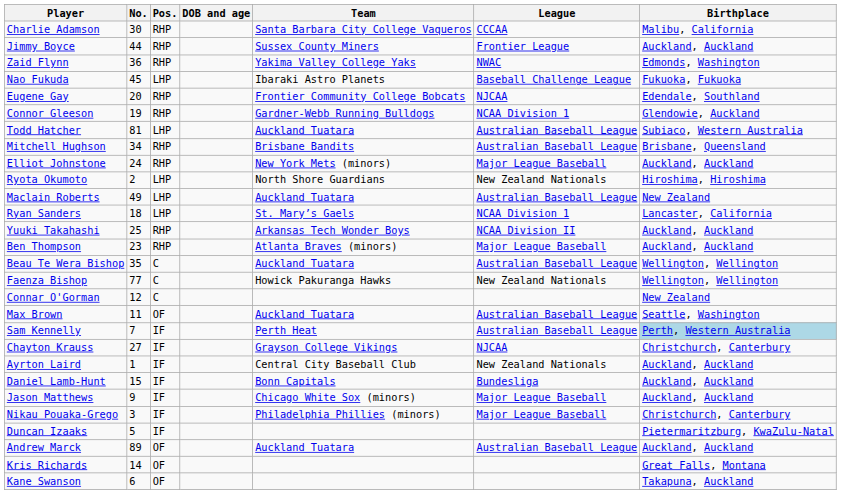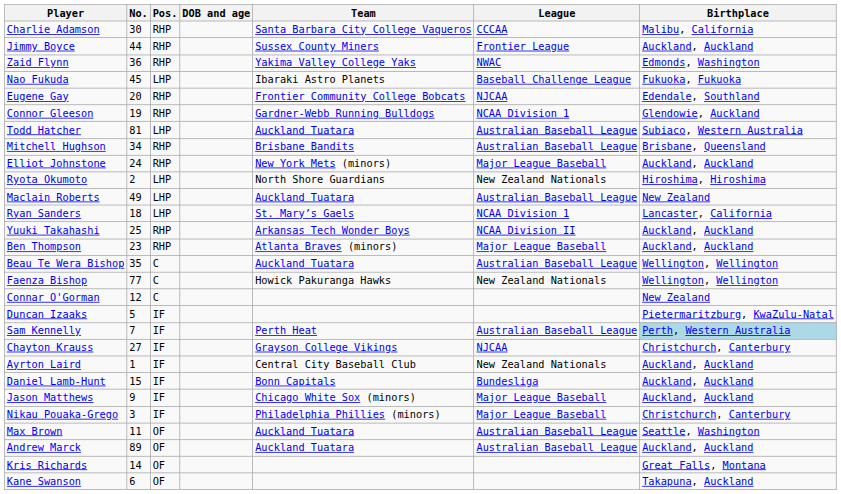 <table class="wikitable sortable" style="white-space:nowrap;">
 <tr>
 <th>Player</th>
 <th>No.</th>
 <th>Pos.</th>
 <th>DOB and age</th>
 <th>Team</th>
 <th>League</th>
 <th>Birthplace</th>
 </tr>
 <tr>
 <td><a href='#'>Charlie Adamson</a></td>
 <td>30</td>
 <td>RHP</td>
 <td></td>
 <td> <a href='#'>Santa Barbara City College Vaqueros</a></td>
 <td><a href='#'>CCCAA</a></td>
 <td> <a href='#'>Malibu</a>, <a href='#'>California</a></td>
 </tr>
 <tr>
 <td><a href='#'>Jimmy Boyce</a></td>
 <td>44</td>
 <td>RHP</td>
 <td></td>
 <td> <a href='#'>Sussex County Miners</a></td>
 <td><a href='#'>Frontier League</a></td>
 <td> <a href='#'>Auckland</a>, <a href='#'>Auckland</a></td>
 </tr>
 <tr>
 <td><a href='#'>Zaid Flynn</a></td>
 <td>36</td>
 <td>RHP</td>
 <td></td>
 <td> <a href='#'>Yakima Valley College Yaks</a></td>
 <td><a href='#'>NWAC</a></td>
 <td> <a href='#'>Edmonds</a>, <a href='#'>Washington</a></td>
 </tr>
 <tr>
 <td><a href='#'>Nao Fukuda</a></td>
 <td>45</td>
 <td>LHP</td>
 <td></td>
 <td> Ibaraki Astro Planets</td>
 <td><a href='#'>Baseball Challenge League</a></td>
 <td> <a href='#'>Fukuoka</a>, <a href='#'>Fukuoka</a></td>
 </tr>
 <tr>
 <td><a href='#'>Eugene Gay</a></td>
 <td>20</td>
 <td>RHP</td>
 <td></td>
 <td><a href='#'>Frontier Community College Bobcats</a></td>
 <td><a href='#'>NJCAA</a></td>
 <td> <a href='#'>Edendale</a>, <a href='#'>Southland</a></td>
 </tr>
 <tr>
 <td><a href='#'>Connor Gleeson</a></td>
 <td>19</td>
 <td>RHP</td>
 <td></td>
 <td> <a href='#'>Gardner-Webb Running Bulldogs</a></td>
 <td><a href='#'>NCAA Division 1</a></td>
 <td> <a href='#'>Glendowie</a>, <a href='#'>Auckland</a></td>
 </tr>
 <tr>
 <td><a href='#'>Todd Hatcher</a></td>
 <td>81</td>
 <td>LHP</td>
 <td></td>
 <td> <a href='#'>Auckland Tuatara</a></td>
 <td><a href='#'>Australian Baseball League</a></td>
 <td> <a href='#'>Subiaco</a>, <a href='#'>Western Australia</a></td>
 </tr>
 <tr>
 <td><a href='#'>Mitchell Hughson</a></td>
 <td>34</td>
 <td>RHP</td>
 <td></td>
 <td> <a href='#'>Brisbane Bandits</a></td>
 <td><a href='#'>Australian Baseball League</a></td>
 <td> <a href='#'>Brisbane</a>, <a href='#'>Queensland</a></td>
 </tr>
 <tr>
 <td><a href='#'>Elliot Johnstone</a></td>
 <td>24</td>
 <td>RHP</td>
 <td></td>
 <td> <a href='#'>New York Mets</a> (minors)</td>
 <td><a href='#'>Major League Baseball</a></td>
 <td> <a href='#'>Auckland</a>, <a href='#'>Auckland</a></td>
 </tr>
 <tr>
 <td><a href='#'>Ryota Okumoto</a></td>
 <td>2</td>
 <td>LHP</td>
 <td></td>
 <td> North Shore Guardians</td>
 <td>New Zealand Nationals</td>
 <td> <a href='#'>Hiroshima</a>, <a href='#'>Hiroshima</a></td>
 </tr>
 <tr>
 <td><a href='#'>Maclain Roberts</a></td>
 <td>49</td>
 <td>LHP</td>
 <td></td>
 <td> <a href='#'>Auckland Tuatara</a></td>
 <td><a href='#'>Australian Baseball League</a></td>
 <td> <a href='#'>New Zealand</a></td>
 </tr>
 <tr>
 <td><a href='#'>Ryan Sanders</a></td>
 <td>18</td>
 <td>LHP</td>
 <td></td>
 <td><a href='#'>St. Mary’s Gaels</a></td>
 <td><a href='#'>NCAA Division 1</a></td>
 <td> <a href='#'>Lancaster</a>, <a href='#'>California</a></td>
 </tr>
 <tr>
 <td><a href='#'>Yuuki Takahashi</a></td>
 <td>25</td>
 <td>RHP</td>
 <td></td>
 <td> <a href='#'>Arkansas Tech Wonder Boys</a></td>
 <td><a href='#'>NCAA Division II</a></td>
 <td> <a href='#'>Auckland</a>, <a href='#'>Auckland</a></td>
 </tr>
 <tr>
 <td><a href='#'>Ben Thompson</a></td>
 <td>23</td>
 <td>RHP</td>
 <td></td>
 <td> <a href='#'>Atlanta Braves</a> (minors)</td>
 <td><a href='#'>Major League Baseball</a></td>
 <td> <a href='#'>Auckland</a>, <a href='#'>Auckland</a></td>
 </tr>
 <tr>
 <td><a href='#'>Beau Te Wera Bishop</a></td>
 <td>35</td>
 <td>C</td>
 <td></td>
 <td> <a href='#'>Auckland Tuatara</a></td>
 <td><a href='#'>Australian Baseball League</a></td>
 <td> <a href='#'>Wellington</a>, <a href='#'>Wellington</a></td>
 </tr>
 <tr>
 <td><a href='#'>Faenza Bishop</a></td>
 <td>77</td>
 <td>C</td>
 <td></td>
 <td> Howick Pakuranga Hawks</td>
 <td>New Zealand Nationals</td>
 <td> <a href='#'>Wellington</a>, <a href='#'>Wellington</a></td>
 </tr>
 <tr>
 <td><a href='#'>Connar O'Gorman</a></td>
 <td>12</td>
 <td>C</td>
 <td></td>
 <td></td>
 <td></td>
 <td> <a href='#'>New Zealand</a></td>
 </tr>
 <tr>
-<td><a href='#'>Max Brown</a></td>
-<td>11</td>
-<td>OF</td>
+<td><a href='#'>Duncan Izaaks</a></td>
+<td>5</td>
+<td>IF</td>
 <td></td>
-<td> <a href='#'>Auckland Tuatara</a></td>
-<td><a href='#'>Australian Baseball League</a></td>
-<td> <a href='#'>Seattle</a>, <a href='#'>Washington</a></td>
+<td></td>
+<td></td>
+<td> <a href='#'>Pietermaritzburg</a>, <a href='#'>KwaZulu-Natal</a></td>
 </tr>
 <tr>
 <td><a href='#'>Sam Kennelly</a></td>
 <td>7</td>
 <td>IF</td>
 <td></td>
 <td> <a href='#'>Perth Heat</a></td>
 <td><a href='#'>Australian Baseball League</a></td>
 <td style="background: lightblue;"> <a href='#'>Perth</a>, <a href='#'>Western Australia</a></td>
 </tr>
 <tr>
 <td><a href='#'>Chayton Krauss</a></td>
 <td>27</td>
 <td>IF</td>
 <td></td>
 <td> <a href='#'>Grayson College Vikings</a></td>
 <td><a href='#'>NJCAA</a></td>
 <td> <a href='#'>Christchurch</a>, <a href='#'>Canterbury</a></td>
 </tr>
 <tr>
 <td><a href='#'>Ayrton Laird</a></td>
 <td>1</td>
 <td>IF</td>
 <td></td>
 <td> Central City Baseball Club</td>
 <td>New Zealand Nationals</td>
 <td> <a href='#'>Auckland</a>, <a href='#'>Auckland</a></td>
 </tr>
 <tr>
 <td><a href='#'>Daniel Lamb-Hunt</a></td>
 <td>15</td>
 <td>IF</td>
 <td></td>
 <td> <a href='#'>Bonn Capitals</a></td>
 <td><a href='#'>Bundesliga</a></td>
 <td> <a href='#'>Auckland</a>, <a href='#'>Auckland</a></td>
 </tr>
 <tr>
 <td><a href='#'>Jason Matthews</a></td>
 <td>9</td>
 <td>IF</td>
 <td></td>
 <td> <a href='#'>Chicago White Sox</a> (minors)</td>
 <td><a href='#'>Major League Baseball</a></td>
 <td> <a href='#'>Auckland</a>, <a href='#'>Auckland</a></td>
 </tr>
 <tr>
 <td><a href='#'>Nikau Pouaka-Grego</a></td>
 <td>3</td>
 <td>IF</td>
 <td></td>
 <td> <a href='#'>Philadelphia Phillies</a> (minors)</td>
 <td><a href='#'>Major League Baseball</a></td>
 <td> <a href='#'>Christchurch</a>, <a href='#'>Canterbury</a></td>
 </tr>
 <tr>
-<td><a href='#'>Duncan Izaaks</a></td>
-<td>5</td>
-<td>IF</td>
+<td><a href='#'>Max Brown</a></td>
+<td>11</td>
+<td>OF</td>
 <td></td>
-<td></td>
-<td></td>
-<td> <a href='#'>Pietermaritzburg</a>, <a href='#'>KwaZulu-Natal</a></td>
+<td> <a href='#'>Auckland Tuatara</a></td>
+<td><a href='#'>Australian Baseball League</a></td>
+<td> <a href='#'>Seattle</a>, <a href='#'>Washington</a></td>
 </tr>
 <tr>
 <td><a href='#'>Andrew Marck</a></td>
 <td>89</td>
 <td>OF</td>
 <td></td>
 <td> <a href='#'>Auckland Tuatara</a></td>
 <td><a href='#'>Australian Baseball League</a></td>
 <td> <a href='#'>Auckland</a>, <a href='#'>Auckland</a></td>
 </tr>
 <tr>
 <td><a href='#'>Kris Richards</a></td>
 <td>14</td>
 <td>OF</td>
 <td></td>
 <td></td>
 <td></td>
 <td> <a href='#'>Great Falls</a>, <a href='#'>Montana</a></td>
 </tr>
 <tr>
 <td><a href='#'>Kane Swanson</a></td>
 <td>6</td>
 <td>OF</td>
 <td></td>
 <td></td>
 <td></td>
 <td> <a href='#'>Takapuna</a>, <a href='#'>Auckland</a></td>
 </tr>
 </table>
